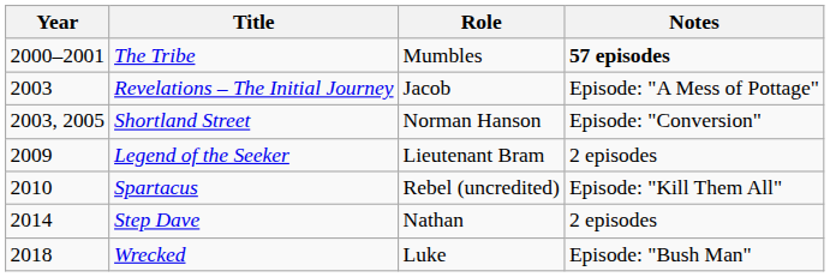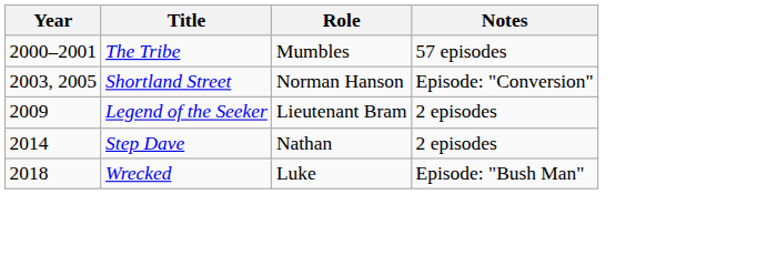 <table class="wikitable">
 <tr>
 <th>Year</th>
 <th>Title</th>
 <th>Role</th>
 <th class="unsortable">Notes</th>
 </tr>
 <tr>
 <td>2000–2001</td>
 <td><em><a href='#'>The Tribe</a></em></td>
 <td>Mumbles</td>
-<td><strong>57 episodes</strong></td>
-</tr>
-<tr>
-<td>2003</td>
-<td><em><a href='#'>Revelations – The Initial Journey</a></em></td>
-<td>Jacob</td>
-<td>Episode: "A Mess of Pottage"</td>
+<td>57 episodes</td>
 </tr>
 <tr>
 <td>2003, 2005</td>
 <td><em><a href='#'>Shortland Street</a></em></td>
 <td>Norman Hanson</td>
 <td>Episode: "Conversion"</td>
 </tr>
 <tr>
 <td>2009</td>
 <td><em><a href='#'>Legend of the Seeker</a></em></td>
 <td>Lieutenant Bram</td>
 <td>2 episodes</td>
 </tr>
 <tr>
-<td>2010</td>
-<td><em><a href='#'>Spartacus</a></em></td>
-<td>Rebel (uncredited)</td>
-<td>Episode: "Kill Them All"</td>
-</tr>
-<tr>
 <td>2014</td>
 <td><em><a href='#'>Step Dave</a></em></td>
 <td>Nathan</td>
 <td>2 episodes</td>
 </tr>
 <tr>
 <td>2018</td>
 <td><em><a href='#'>Wrecked</a></em></td>
 <td>Luke</td>
 <td>Episode: "Bush Man"</td>
 </tr>
 </table>
